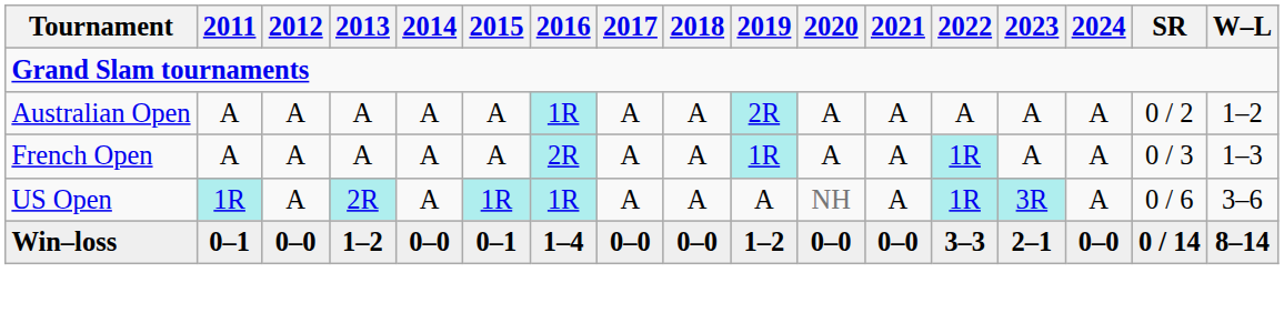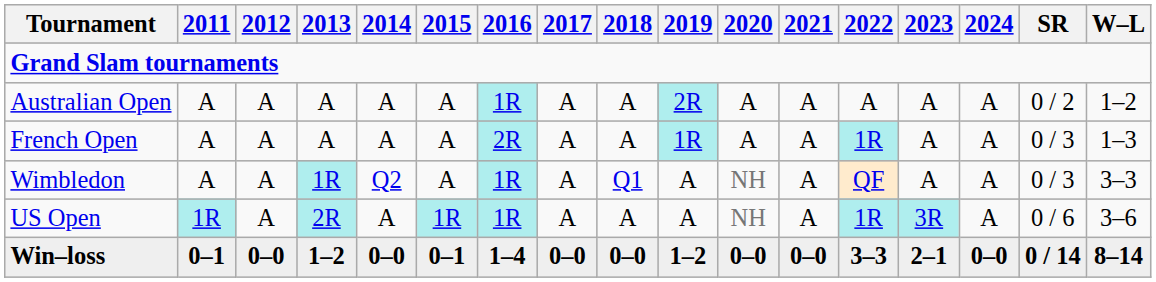 <table class=wikitable style=text-align:center>
 <tr>
 <th>Tournament</th>
 <th><a href='#'>2011</a></th>
 <th><a href='#'>2012</a></th>
 <th><a href='#'>2013</a></th>
 <th><a href='#'>2014</a></th>
 <th><a href='#'>2015</a></th>
 <th><a href='#'>2016</a></th>
 <th><a href='#'>2017</a></th>
 <th><a href='#'>2018</a></th>
 <th><a href='#'>2019</a></th>
 <th><a href='#'>2020</a></th>
 <th><a href='#'>2021</a></th>
 <th><a href='#'>2022</a></th>
 <th><a href='#'>2023</a></th>
 <th><a href='#'>2024</a></th>
 <th>SR</th>
 <th>W–L</th>
 </tr>
 <tr>
 <td colspan="17" style="text-align:left"><a href='#'><strong>Grand Slam tournaments</strong></a></td>
 </tr>
 <tr>
 <td align=left><a href='#'>Australian Open</a></td>
 <td>A</td>
 <td>A</td>
 <td>A</td>
 <td>A</td>
 <td>A</td>
 <td bgcolor=afeeee><a href='#'>1R</a></td>
 <td>A</td>
 <td>A</td>
 <td bgcolor=afeeee><a href='#'>2R</a></td>
 <td>A</td>
 <td>A</td>
 <td>A</td>
 <td>A</td>
 <td>A</td>
 <td>0 / 2</td>
 <td>1–2</td>
 </tr>
 <tr>
 <td align=left><a href='#'>French Open</a></td>
 <td>A</td>
 <td>A</td>
 <td>A</td>
 <td>A</td>
 <td>A</td>
 <td bgcolor=afeeee><a href='#'>2R</a></td>
 <td>A</td>
 <td>A</td>
 <td bgcolor=afeeee><a href='#'>1R</a></td>
 <td>A</td>
 <td>A</td>
 <td bgcolor=afeeee><a href='#'>1R</a></td>
 <td>A</td>
 <td>A</td>
 <td>0 / 3</td>
 <td>1–3</td>
 </tr>
 <tr>
+<td align=left><a href='#'>Wimbledon</a></td>
+<td>A</td>
+<td>A</td>
+<td bgcolor=afeeee><a href='#'>1R</a></td>
+<td><a href='#'>Q2</a></td>
+<td>A</td>
+<td bgcolor=afeeee><a href='#'>1R</a></td>
+<td>A</td>
+<td><a href='#'>Q1</a></td>
+<td>A</td>
+<td style=color:#767676>NH</td>
+<td>A</td>
+<td bgcolor=ffebcd><a href='#'>QF</a></td>
+<td>A</td>
+<td>A</td>
+<td>0 / 3</td>
+<td>3–3</td>
+</tr>
+<tr>
 <td align=left><a href='#'>US Open</a></td>
 <td bgcolor=afeeee><a href='#'>1R</a></td>
 <td>A</td>
 <td bgcolor=afeeee><a href='#'>2R</a></td>
 <td>A</td>
 <td bgcolor=afeeee><a href='#'>1R</a></td>
 <td bgcolor=afeeee><a href='#'>1R</a></td>
 <td>A</td>
 <td>A</td>
 <td>A</td>
 <td style=color:#767676>NH</td>
 <td>A</td>
 <td bgcolor=afeeee><a href='#'>1R</a></td>
 <td bgcolor=afeeee><a href='#'>3R</a></td>
 <td>A</td>
 <td>0 / 6</td>
 <td>3–6</td>
 </tr>
 <tr style=font-weight:bold;background:#efefef>
 <td style=text-align:left>Win–loss</td>
 <td>0–1</td>
 <td>0–0</td>
 <td>1–2</td>
 <td>0–0</td>
 <td>0–1</td>
 <td>1–4</td>
 <td>0–0</td>
 <td>0–0</td>
 <td>1–2</td>
 <td>0–0</td>
 <td>0–0</td>
 <td>3–3</td>
 <td>2–1</td>
 <td>0–0</td>
 <td>0 / 14</td>
 <td>8–14</td>
 </tr>
 </table>
